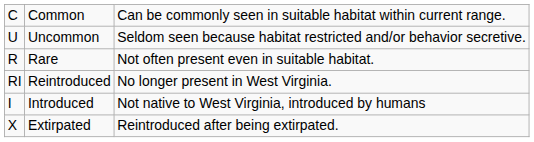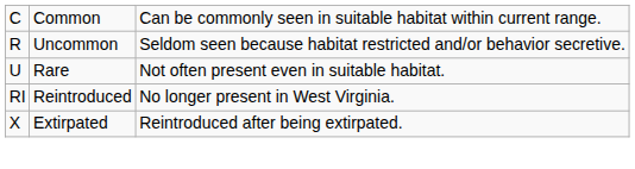 <table class="wikitable" style="text-align:left">
 <tr>
 <td>C</td>
 <td>Common</td>
 <td>Can be commonly seen in suitable habitat within current range.</td>
 </tr>
 <tr>
-<td>U</td>
+<td>R</td>
 <td>Uncommon</td>
 <td>Seldom seen because habitat restricted and/or behavior secretive.</td>
 </tr>
 <tr>
-<td>R</td>
+<td>U</td>
 <td>Rare</td>
 <td>Not often present even in suitable habitat.</td>
 </tr>
 <tr>
 <td>RI</td>
 <td>Reintroduced</td>
 <td>No longer present in West Virginia.</td>
 </tr>
 <tr>
-<td>I</td>
-<td>Introduced</td>
-<td>Not native to West Virginia, introduced by humans</td>
-</tr>
-<tr>
 <td>X</td>
 <td>Extirpated</td>
 <td>Reintroduced after being extirpated.</td>
 </tr>
 </table>
